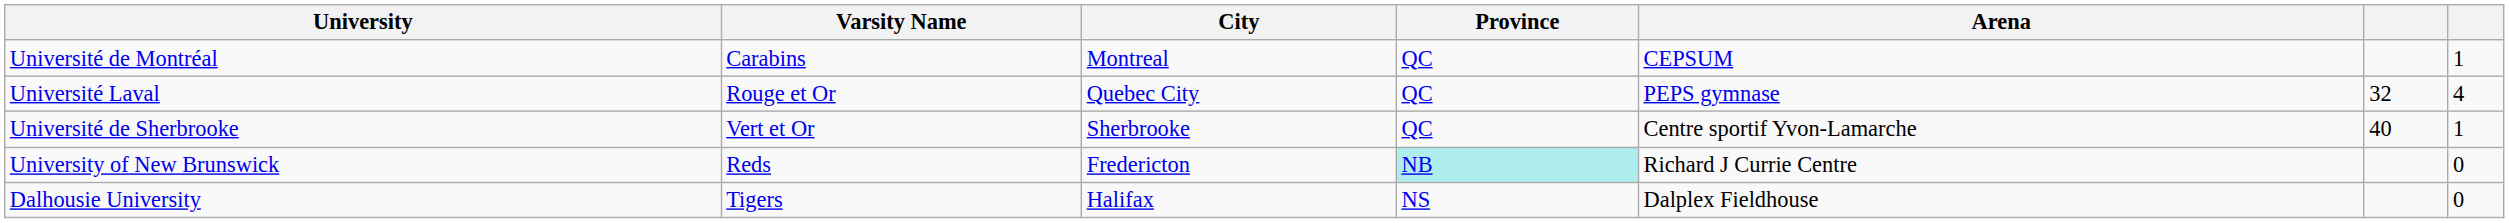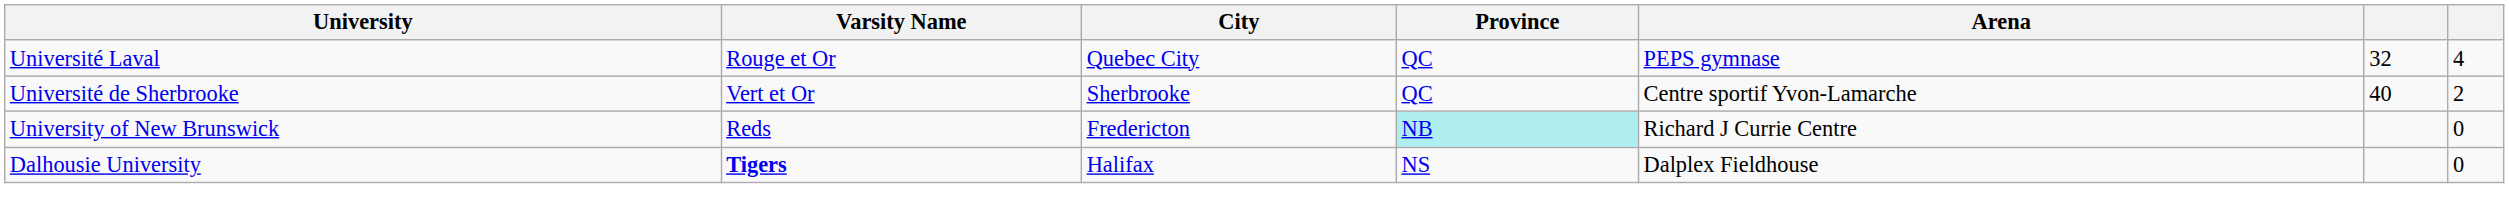 <table class="wikitable" width="90%">
 <tr>
 <th>University</th>
 <th>Varsity Name</th>
 <th>City</th>
 <th>Province</th>
 <th>Arena</th>
 <th></th>
 <th></th>
-</tr>
-<tr>
-<td><a href='#'>Université de Montréal</a></td>
-<td><a href='#'>Carabins</a></td>
-<td><a href='#'>Montreal</a></td>
-<td><a href='#'>QC</a></td>
-<td><a href='#'>CEPSUM</a></td>
-<td></td>
-<td>1</td>
 </tr>
 <tr>
 <td><a href='#'>Université Laval</a></td>
 <td><a href='#'>Rouge et Or</a></td>
 <td><a href='#'>Quebec City</a></td>
 <td><a href='#'>QC</a></td>
 <td><a href='#'>PEPS gymnase</a></td>
 <td>32</td>
 <td>4</td>
 </tr>
 <tr>
 <td><a href='#'>Université de Sherbrooke</a></td>
 <td><a href='#'>Vert et Or</a></td>
 <td><a href='#'>Sherbrooke</a></td>
 <td><a href='#'>QC</a></td>
 <td>Centre sportif Yvon-Lamarche</td>
 <td>40</td>
-<td>1</td>
+<td>2</td>
 </tr>
 <tr>
 <td><a href='#'>University of New Brunswick</a></td>
 <td><a href='#'>Reds</a></td>
 <td><a href='#'>Fredericton</a></td>
 <td style="background: paleturquoise;"><a href='#'>NB</a></td>
 <td>Richard J Currie Centre</td>
 <td></td>
 <td>0</td>
 </tr>
 <tr>
 <td><a href='#'>Dalhousie University</a></td>
-<td><a href='#'>Tigers</a></td>
+<td><strong><a href='#'>Tigers</a></strong></td>
 <td><a href='#'>Halifax</a></td>
 <td><a href='#'>NS</a></td>
 <td>Dalplex Fieldhouse</td>
 <td></td>
 <td>0</td>
 </tr>
 </table>
